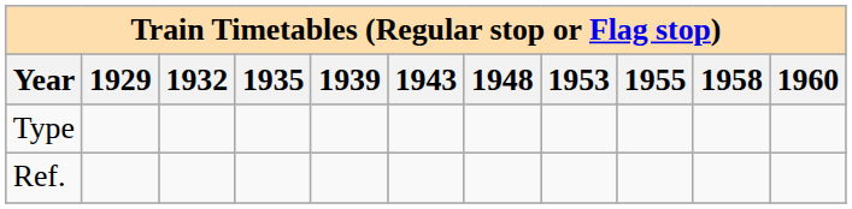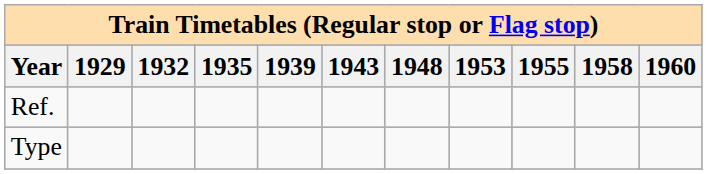 <table class="wikitable">
 <tr>
 <th colspan="11" style="background:#ffdead;">Train Timetables (Regular stop or <a href='#'>Flag stop</a>)</th>
 </tr>
 <tr>
 <th>Year</th>
 <th>1929</th>
 <th>1932</th>
 <th>1935</th>
 <th>1939</th>
 <th>1943</th>
 <th>1948</th>
 <th>1953</th>
 <th>1955</th>
 <th>1958</th>
 <th>1960</th>
 </tr>
 <tr>
+<td>Ref.</td>
+<td></td>
+<td></td>
+<td></td>
+<td></td>
+<td></td>
+<td></td>
+<td></td>
+<td></td>
+<td></td>
+<td></td>
+</tr>
+<tr>
 <td>Type</td>
 <td></td>
 <td></td>
 <td></td>
 <td></td>
 <td></td>
 <td></td>
 <td></td>
 <td></td>
 <td></td>
 <td></td>
 </tr>
-<tr>
-<td>Ref.</td>
-<td></td>
-<td></td>
-<td></td>
-<td></td>
-<td></td>
-<td></td>
-<td></td>
-<td></td>
-<td></td>
-<td></td>
-</tr>
 </table>
